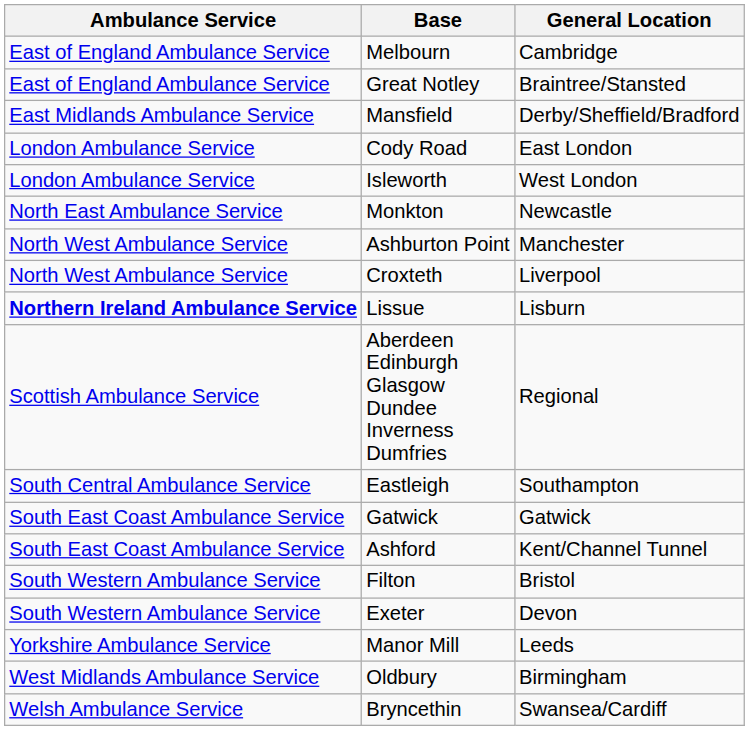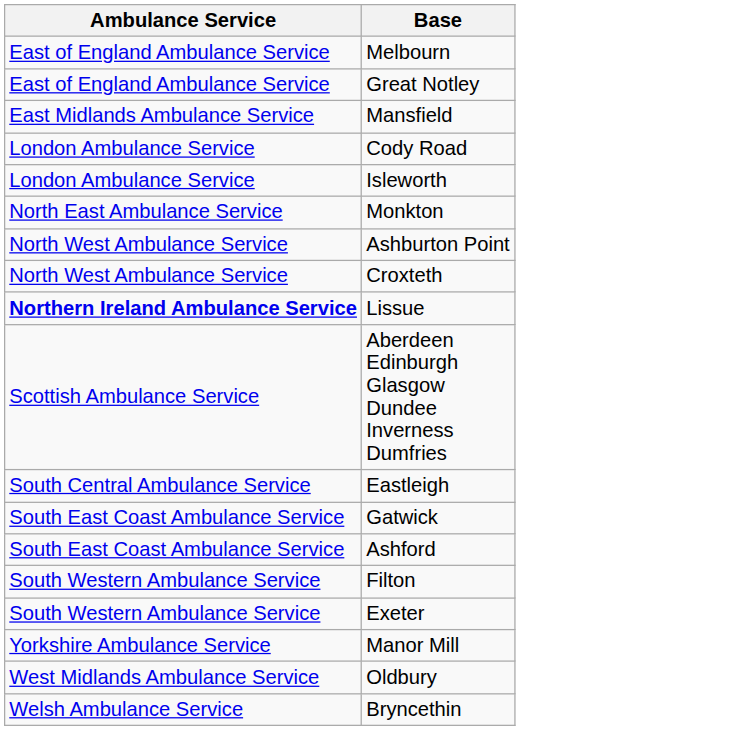 <table class="wikitable sortable">
 <tr>
 <th>Ambulance Service</th>
 <th>Base</th>
-<th>General Location</th>
 </tr>
 <tr>
 <td><a href='#'>East of England Ambulance Service</a></td>
 <td>Melbourn</td>
-<td>Cambridge</td>
 </tr>
 <tr>
 <td><a href='#'>East of England Ambulance Service</a></td>
 <td>Great Notley</td>
-<td>Braintree/Stansted</td>
 </tr>
 <tr>
 <td><a href='#'>East Midlands Ambulance Service</a></td>
 <td>Mansfield</td>
-<td>Derby/Sheffield/Bradford</td>
 </tr>
 <tr>
 <td><a href='#'>London Ambulance Service</a></td>
 <td>Cody Road</td>
-<td>East London</td>
 </tr>
 <tr>
 <td><a href='#'>London Ambulance Service</a></td>
 <td>Isleworth</td>
-<td>West London</td>
 </tr>
 <tr>
 <td><a href='#'>North East Ambulance Service</a></td>
 <td>Monkton</td>
-<td>Newcastle</td>
 </tr>
 <tr>
 <td><a href='#'>North West Ambulance Service</a></td>
 <td>Ashburton Point</td>
-<td>Manchester</td>
 </tr>
 <tr>
 <td><a href='#'>North West Ambulance Service</a></td>
 <td>Croxteth</td>
-<td>Liverpool</td>
 </tr>
 <tr>
 <td><strong><a href='#'>Northern Ireland Ambulance Service</a></strong></td>
 <td>Lissue</td>
-<td>Lisburn</td>
 </tr>
 <tr>
 <td><a href='#'>Scottish Ambulance Service</a></td>
 <td>Aberdeen<br>Edinburgh<br>Glasgow<br>Dundee<br>Inverness<br>Dumfries</td>
-<td>Regional</td>
 </tr>
 <tr>
 <td><a href='#'>South Central Ambulance Service</a></td>
 <td>Eastleigh</td>
-<td>Southampton</td>
 </tr>
 <tr>
 <td><a href='#'>South East Coast Ambulance Service</a></td>
-<td>Gatwick</td>
 <td>Gatwick</td>
 </tr>
 <tr>
 <td><a href='#'>South East Coast Ambulance Service</a></td>
 <td>Ashford</td>
-<td>Kent/Channel Tunnel</td>
 </tr>
 <tr>
 <td><a href='#'>South Western Ambulance Service</a></td>
 <td>Filton</td>
-<td>Bristol</td>
 </tr>
 <tr>
 <td><a href='#'>South Western Ambulance Service</a></td>
 <td>Exeter</td>
-<td>Devon</td>
 </tr>
 <tr>
 <td><a href='#'>Yorkshire Ambulance Service</a></td>
 <td>Manor Mill</td>
-<td>Leeds</td>
 </tr>
 <tr>
 <td><a href='#'>West Midlands Ambulance Service</a></td>
 <td>Oldbury</td>
-<td>Birmingham</td>
 </tr>
 <tr>
 <td><a href='#'>Welsh Ambulance Service</a></td>
 <td>Bryncethin</td>
-<td>Swansea/Cardiff</td>
 </tr>
 </table>
